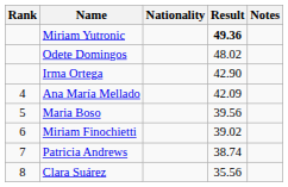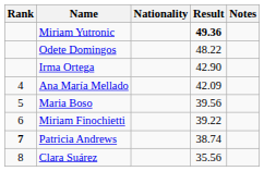 <table class="wikitable sortable" style="text-align:center">
 <tr>
 <th>Rank</th>
 <th>Name</th>
 <th>Nationality</th>
 <th>Result</th>
 <th>Notes</th>
 </tr>
 <tr>
 <td></td>
 <td align=left><a href='#'>Miriam Yutronic</a></td>
 <td align=left></td>
 <td><strong>49.36</strong></td>
 <td></td>
 </tr>
 <tr>
 <td></td>
 <td align=left><a href='#'>Odete Domingos</a></td>
 <td align=left></td>
-<td>48.02</td>
+<td>48.22</td>
 <td></td>
 </tr>
 <tr>
 <td></td>
 <td align=left><a href='#'>Irma Ortega</a></td>
 <td align=left></td>
 <td>42.90</td>
 <td></td>
 </tr>
 <tr>
 <td>4</td>
 <td align=left><a href='#'>Ana María Mellado</a></td>
 <td align=left></td>
 <td>42.09</td>
 <td></td>
 </tr>
 <tr>
 <td>5</td>
 <td align=left><a href='#'>Maria Boso</a></td>
 <td align=left></td>
 <td>39.56</td>
 <td></td>
 </tr>
 <tr>
 <td>6</td>
 <td align=left><a href='#'>Miriam Finochietti</a></td>
 <td align=left></td>
-<td>39.02</td>
+<td>39.22</td>
 <td></td>
 </tr>
 <tr>
-<td>7</td>
+<td><strong>7</strong></td>
 <td align=left><a href='#'>Patricia Andrews</a></td>
 <td align=left></td>
 <td>38.74</td>
 <td></td>
 </tr>
 <tr>
 <td>8</td>
 <td align=left><a href='#'>Clara Suárez</a></td>
 <td align=left></td>
 <td>35.56</td>
 <td></td>
 </tr>
 </table>
